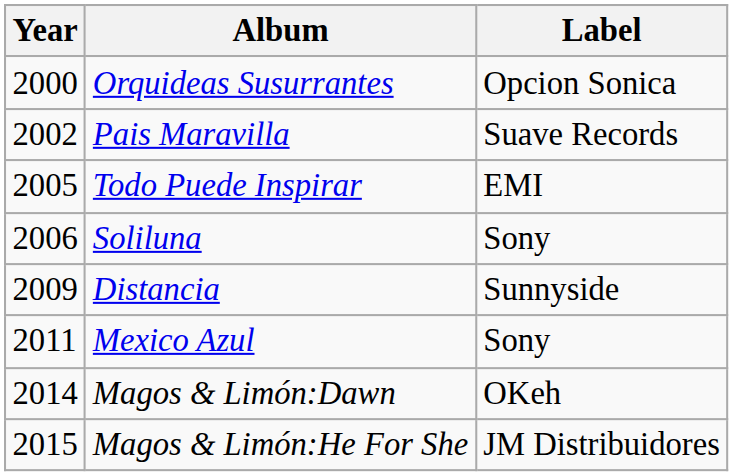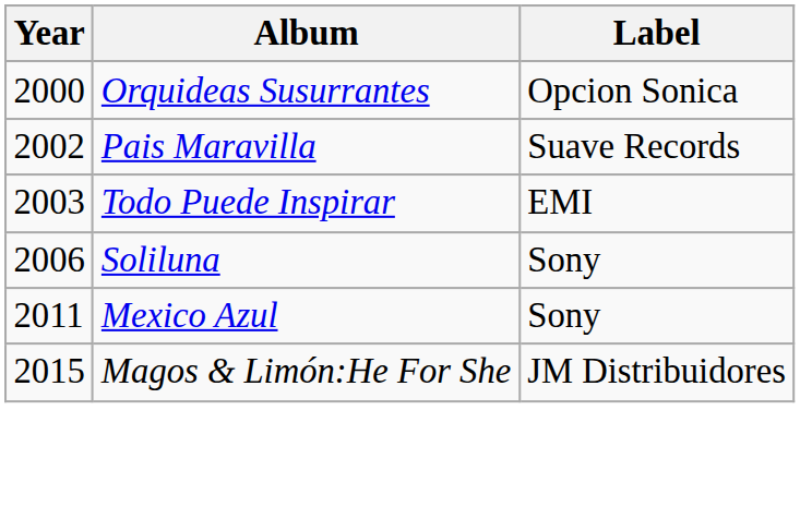 <table class="wikitable">
 <tr>
 <th>Year</th>
 <th>Album</th>
 <th>Label</th>
 </tr>
 <tr>
 <td>2000</td>
 <td><em><a href='#'>Orquideas Susurrantes</a></em></td>
 <td>Opcion Sonica</td>
 </tr>
 <tr>
 <td>2002</td>
 <td><em><a href='#'>Pais Maravilla</a></em></td>
 <td>Suave Records</td>
 </tr>
 <tr>
-<td>2005</td>
+<td>2003</td>
 <td><em><a href='#'>Todo Puede Inspirar</a></em></td>
 <td>EMI</td>
 </tr>
 <tr>
 <td>2006</td>
 <td><em><a href='#'>Soliluna</a></em></td>
 <td>Sony</td>
 </tr>
 <tr>
-<td>2009</td>
-<td><em><a href='#'>Distancia</a></em></td>
-<td>Sunnyside</td>
-</tr>
-<tr>
 <td>2011</td>
 <td><em><a href='#'>Mexico Azul</a></em></td>
 <td>Sony</td>
-</tr>
-<tr>
-<td>2014</td>
-<td><em>Magos & Limón:Dawn</em></td>
-<td>OKeh</td>
 </tr>
 <tr>
 <td>2015</td>
 <td><em>Magos & Limón:He For She</em></td>
 <td>JM Distribuidores</td>
 </tr>
 </table>
